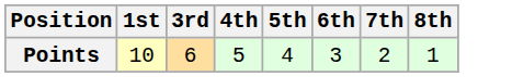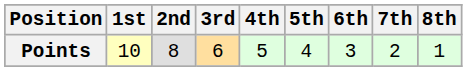 <table class="wikitable" style="font-size: 85%;">
 <tr>
 <th>Position</th>
 <th>1st</th>
+<th>2nd</th>
 <th>3rd</th>
 <th>4th</th>
 <th>5th</th>
 <th>6th</th>
 <th>7th</th>
 <th>8th</th>
 </tr>
 <tr align="center">
 <th>Points</th>
 <td style="background:#FFFFBF;">10</td>
+<td style="background:#DFDFDF;">8</td>
 <td style="background:#FFDF9F;">6</td>
 <td style="background:#DFFFDF;">5</td>
 <td style="background:#DFFFDF;">4</td>
 <td style="background:#DFFFDF;">3</td>
 <td style="background:#DFFFDF;">2</td>
 <td style="background:#DFFFDF;">1</td>
 </tr>
 </table>
